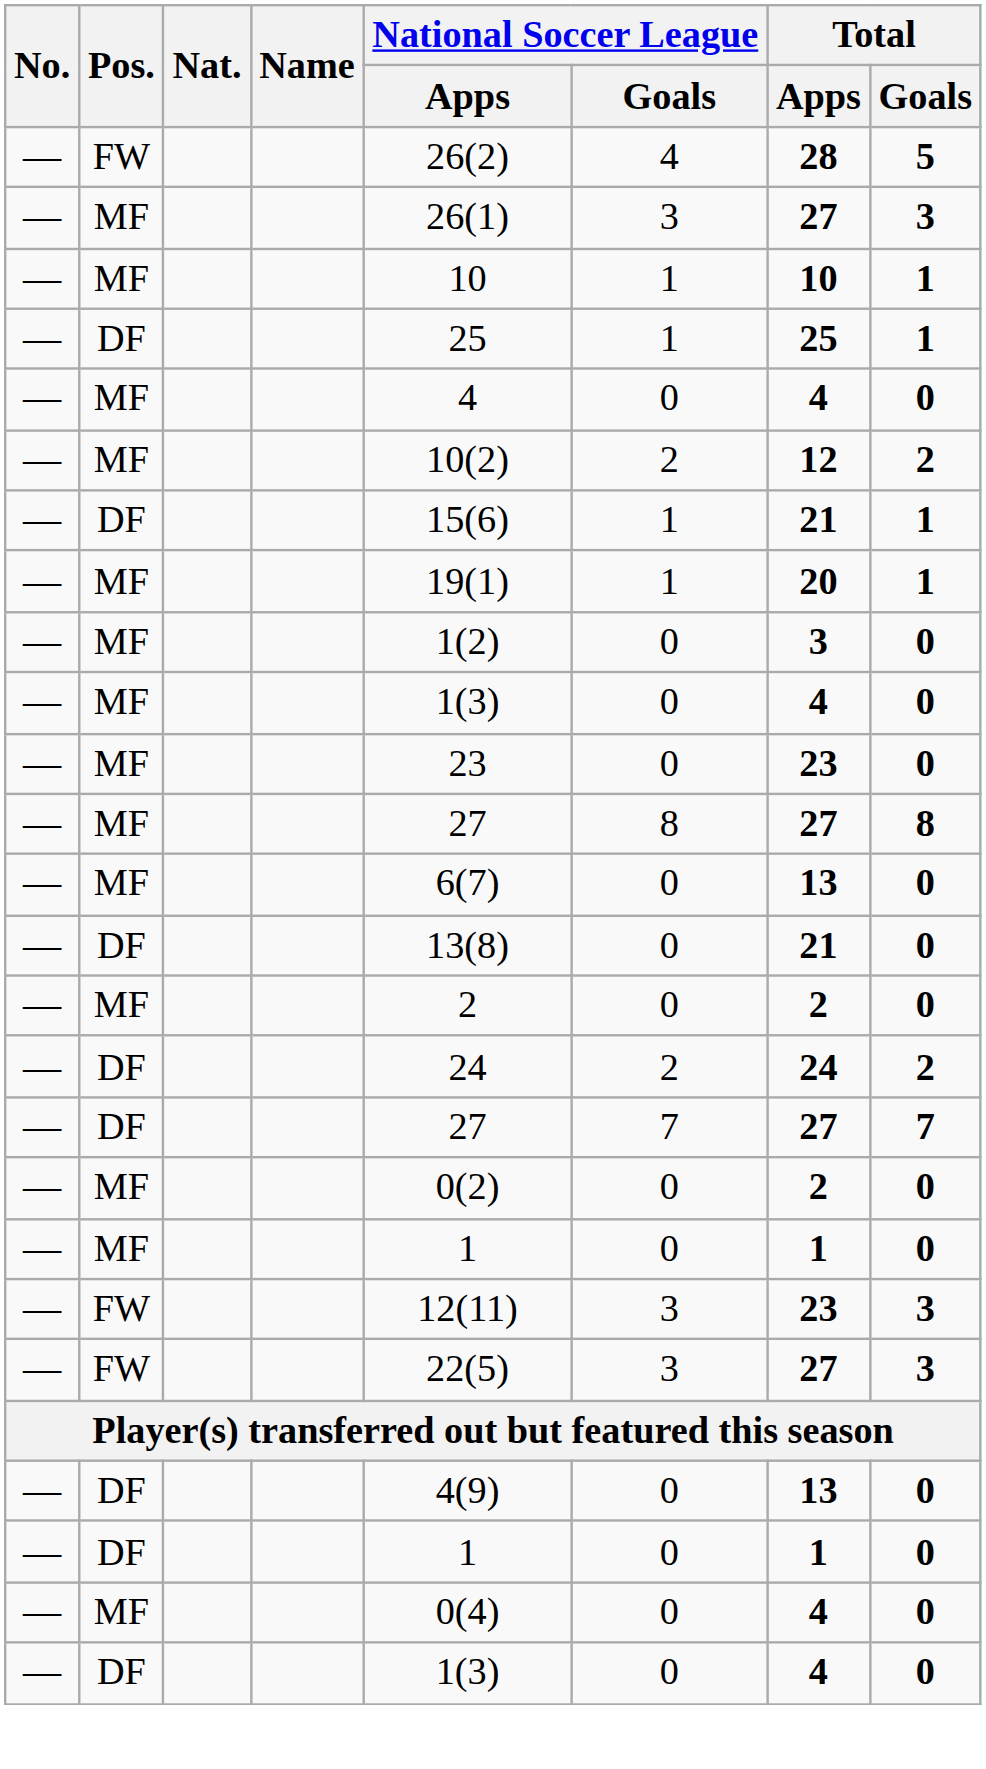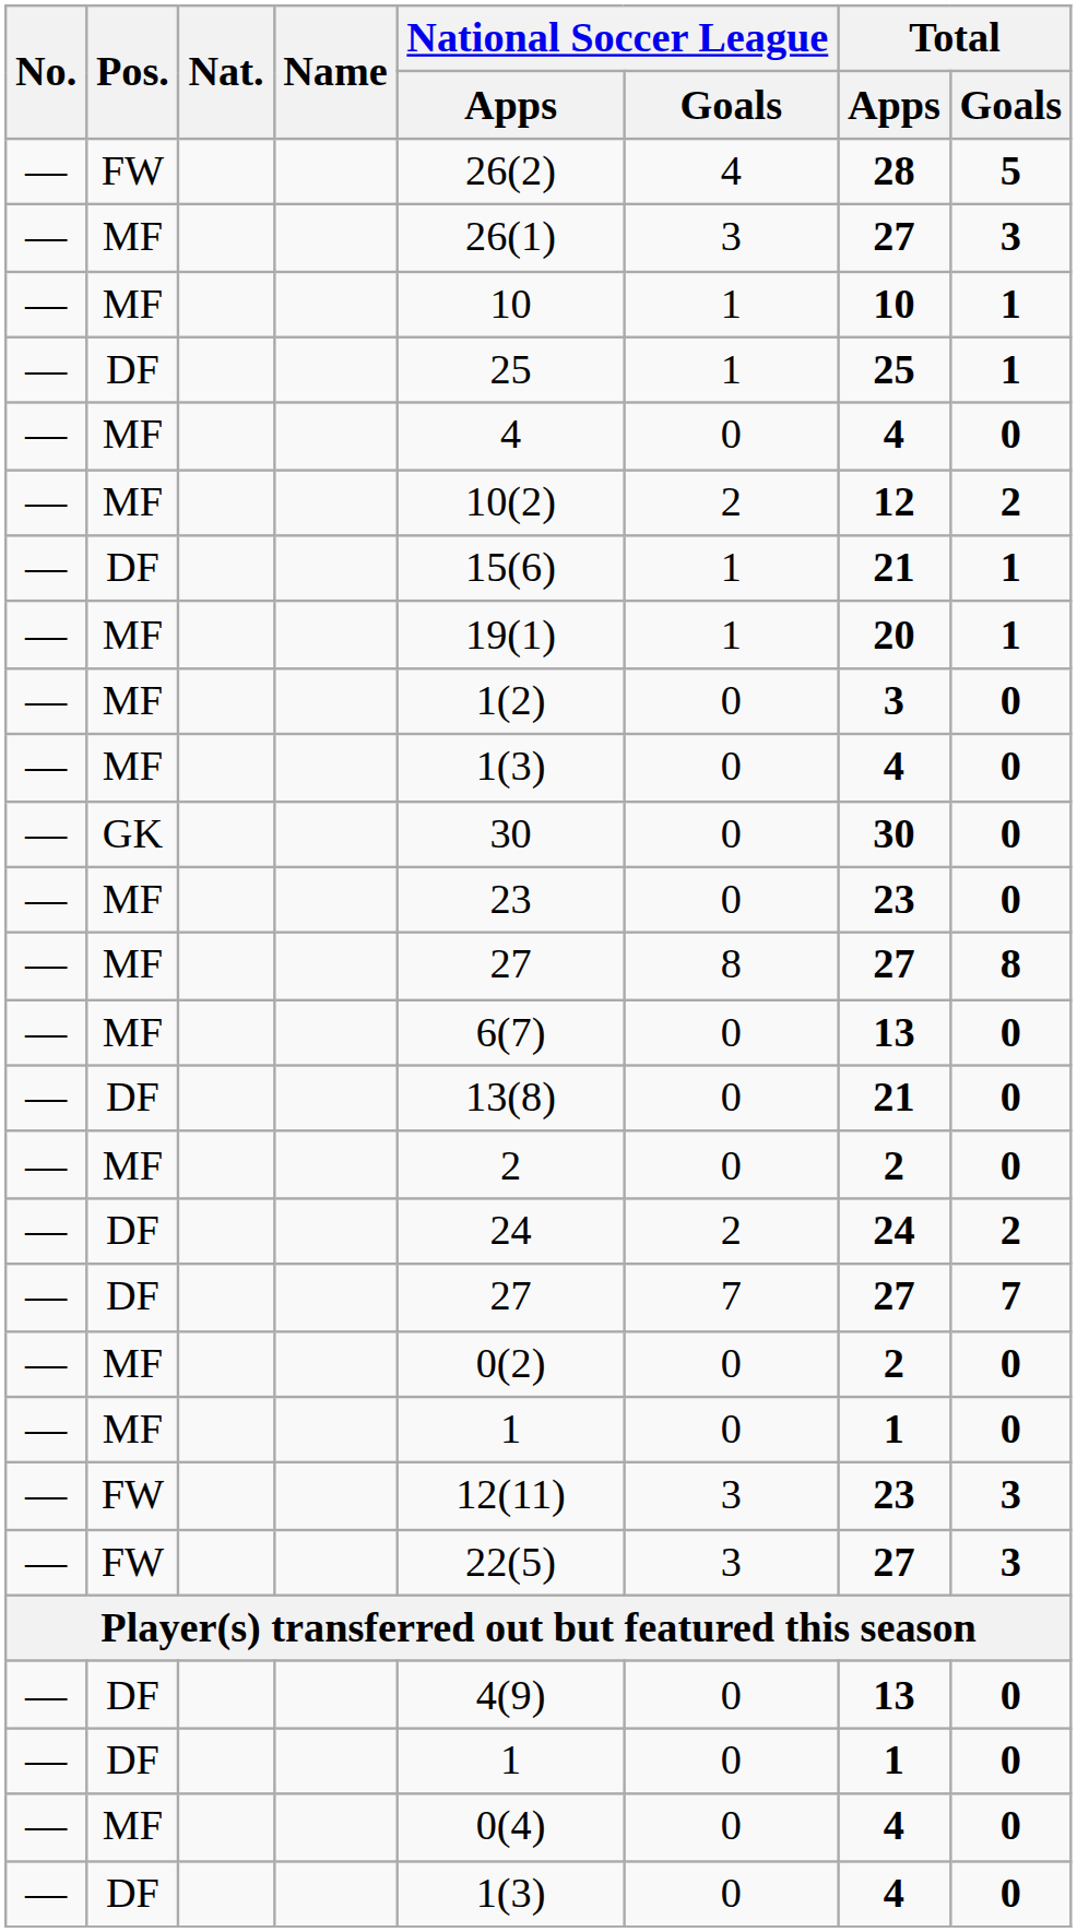 <table class="wikitable sortable" style="text-align:center">
 <tr>
 <th rowspan="2">No.</th>
 <th rowspan="2">Pos.</th>
 <th rowspan="2">Nat.</th>
 <th rowspan="2">Name</th>
 <th colspan="2"><a href='#'>National Soccer League</a></th>
 <th colspan="2">Total</th>
 </tr>
 <tr>
 <th>Apps</th>
 <th>Goals</th>
 <th>Apps</th>
 <th>Goals</th>
 </tr>
 <tr>
 <td>—</td>
 <td>FW</td>
 <td></td>
 <td align=left></td>
 <td>26(2)</td>
 <td>4</td>
 <td><strong>28</strong></td>
 <td><strong>5</strong></td>
 </tr>
 <tr>
 <td>—</td>
 <td>MF</td>
 <td></td>
 <td align=left></td>
 <td>26(1)</td>
 <td>3</td>
 <td><strong>27</strong></td>
 <td><strong>3</strong></td>
 </tr>
 <tr>
 <td>—</td>
 <td>MF</td>
 <td></td>
 <td align=left></td>
 <td>10</td>
 <td>1</td>
 <td><strong>10</strong></td>
 <td><strong>1</strong></td>
 </tr>
 <tr>
 <td>—</td>
 <td>DF</td>
 <td></td>
 <td align=left></td>
 <td>25</td>
 <td>1</td>
 <td><strong>25</strong></td>
 <td><strong>1</strong></td>
 </tr>
 <tr>
 <td>—</td>
 <td>MF</td>
 <td></td>
 <td align=left></td>
 <td>4</td>
 <td>0</td>
 <td><strong>4</strong></td>
 <td><strong>0</strong></td>
 </tr>
 <tr>
 <td>—</td>
 <td>MF</td>
 <td></td>
 <td align=left></td>
 <td>10(2)</td>
 <td>2</td>
 <td><strong>12</strong></td>
 <td><strong>2</strong></td>
 </tr>
 <tr>
 <td>—</td>
 <td>DF</td>
 <td></td>
 <td align=left></td>
 <td>15(6)</td>
 <td>1</td>
 <td><strong>21</strong></td>
 <td><strong>1</strong></td>
 </tr>
 <tr>
 <td>—</td>
 <td>MF</td>
 <td></td>
 <td align=left></td>
 <td>19(1)</td>
 <td>1</td>
 <td><strong>20</strong></td>
 <td><strong>1</strong></td>
 </tr>
 <tr>
 <td>—</td>
 <td>MF</td>
 <td></td>
 <td align=left></td>
 <td>1(2)</td>
 <td>0</td>
 <td><strong>3</strong></td>
 <td><strong>0</strong></td>
 </tr>
 <tr>
 <td>—</td>
 <td>MF</td>
 <td></td>
 <td align=left></td>
 <td>1(3)</td>
 <td>0</td>
 <td><strong>4</strong></td>
+<td><strong>0</strong></td>
+</tr>
+<tr>
+<td>—</td>
+<td>GK</td>
+<td></td>
+<td align=left></td>
+<td>30</td>
+<td>0</td>
+<td><strong>30</strong></td>
 <td><strong>0</strong></td>
 </tr>
 <tr>
 <td>—</td>
 <td>MF</td>
 <td></td>
 <td align=left></td>
 <td>23</td>
 <td>0</td>
 <td><strong>23</strong></td>
 <td><strong>0</strong></td>
 </tr>
 <tr>
 <td>—</td>
 <td>MF</td>
 <td></td>
 <td align=left></td>
 <td>27</td>
 <td>8</td>
 <td><strong>27</strong></td>
 <td><strong>8</strong></td>
 </tr>
 <tr>
 <td>—</td>
 <td>MF</td>
 <td></td>
 <td align=left></td>
 <td>6(7)</td>
 <td>0</td>
 <td><strong>13</strong></td>
 <td><strong>0</strong></td>
 </tr>
 <tr>
 <td>—</td>
 <td>DF</td>
 <td></td>
 <td align=left></td>
 <td>13(8)</td>
 <td>0</td>
 <td><strong>21</strong></td>
 <td><strong>0</strong></td>
 </tr>
 <tr>
 <td>—</td>
 <td>MF</td>
 <td></td>
 <td align=left></td>
 <td>2</td>
 <td>0</td>
 <td><strong>2</strong></td>
 <td><strong>0</strong></td>
 </tr>
 <tr>
 <td>—</td>
 <td>DF</td>
 <td></td>
 <td align=left></td>
 <td>24</td>
 <td>2</td>
 <td><strong>24</strong></td>
 <td><strong>2</strong></td>
 </tr>
 <tr>
 <td>—</td>
 <td>DF</td>
 <td></td>
 <td align=left></td>
 <td>27</td>
 <td>7</td>
 <td><strong>27</strong></td>
 <td><strong>7</strong></td>
 </tr>
 <tr>
 <td>—</td>
 <td>MF</td>
 <td></td>
 <td align=left></td>
 <td>0(2)</td>
 <td>0</td>
 <td><strong>2</strong></td>
 <td><strong>0</strong></td>
 </tr>
 <tr>
 <td>—</td>
 <td>MF</td>
 <td></td>
 <td align=left></td>
 <td>1</td>
 <td>0</td>
 <td><strong>1</strong></td>
 <td><strong>0</strong></td>
 </tr>
 <tr>
 <td>—</td>
 <td>FW</td>
 <td></td>
 <td align=left></td>
 <td>12(11)</td>
 <td>3</td>
 <td><strong>23</strong></td>
 <td><strong>3</strong></td>
 </tr>
 <tr>
 <td>—</td>
 <td>FW</td>
 <td></td>
 <td align=left></td>
 <td>22(5)</td>
 <td>3</td>
 <td><strong>27</strong></td>
 <td><strong>3</strong></td>
 </tr>
 <tr>
 <th colspan="8">Player(s) transferred out but featured this season</th>
 </tr>
 <tr>
 <td>—</td>
 <td>DF</td>
 <td></td>
 <td align=left></td>
 <td>4(9)</td>
 <td>0</td>
 <td><strong>13</strong></td>
 <td><strong>0</strong></td>
 </tr>
 <tr>
 <td>—</td>
 <td>DF</td>
 <td></td>
 <td align=left></td>
 <td>1</td>
 <td>0</td>
 <td><strong>1</strong></td>
 <td><strong>0</strong></td>
 </tr>
 <tr>
 <td>—</td>
 <td>MF</td>
 <td></td>
 <td align=left></td>
 <td>0(4)</td>
 <td>0</td>
 <td><strong>4</strong></td>
 <td><strong>0</strong></td>
 </tr>
 <tr>
 <td>—</td>
 <td>DF</td>
 <td></td>
 <td align=left></td>
 <td>1(3)</td>
 <td>0</td>
 <td><strong>4</strong></td>
 <td><strong>0</strong></td>
 </tr>
 </table>
